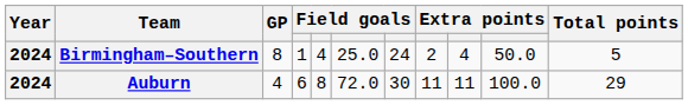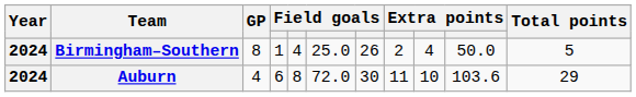 <table class="wikitable" style="text-align:center;">
 <tr>
 <th rowspan="2">Year</th>
 <th rowspan="2">Team</th>
 <th rowspan="2">GP</th>
 <th colspan="4">Field goals</th>
 <th colspan="3">Extra points</th>
 <th rowspan="2">Total points</th>
 </tr>
 <tr>
 <th></th>
 <th></th>
 <th></th>
 <th></th>
 <th></th>
 <th></th>
 <th></th>
 </tr>
 <tr>
 <th>2024</th>
 <th><a href='#'>Birmingham–Southern</a></th>
 <td>8</td>
 <td>1</td>
 <td>4</td>
 <td>25.0</td>
-<td>24</td>
+<td>26</td>
 <td>2</td>
 <td>4</td>
 <td>50.0</td>
 <td>5</td>
 </tr>
 <tr>
 <th>2024</th>
 <th><a href='#'>Auburn</a></th>
 <td>4</td>
 <td>6</td>
 <td>8</td>
 <td>72.0</td>
 <td>30</td>
 <td>11</td>
-<td>11</td>
-<td>100.0</td>
+<td>10</td>
+<td>103.6</td>
 <td>29</td>
 </tr>
 </table>
